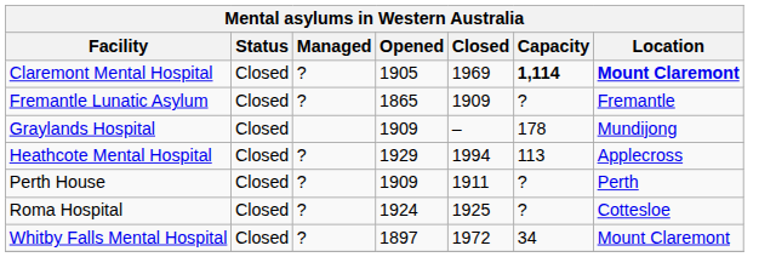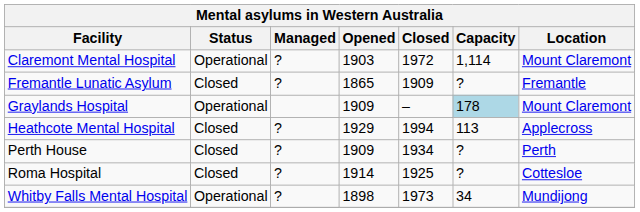 <table class="wikitable">
 <tr>
 <th bgcolor="#efefef" colspan=8>Mental asylums in Western Australia</th>
 </tr>
 <tr bgcolor="#efefef">
 <th>Facility</th>
 <th>Status</th>
 <th>Managed</th>
 <th>Opened</th>
 <th>Closed</th>
 <th>Capacity</th>
 <th>Location</th>
 </tr>
 <tr>
 <td><a href='#'>Claremont Mental Hospital</a></td>
-<td>Closed</td>
+<td>Operational</td>
 <td>?</td>
-<td>1905</td>
-<td>1969</td>
-<td><strong>1,114</strong></td>
-<td><strong><a href='#'>Mount Claremont</a></strong></td>
+<td>1903</td>
+<td>1972</td>
+<td>1,114</td>
+<td><a href='#'>Mount Claremont</a></td>
 </tr>
 <tr>
 <td><a href='#'>Fremantle Lunatic Asylum</a></td>
 <td>Closed</td>
 <td>?</td>
 <td>1865</td>
 <td>1909</td>
 <td>?</td>
 <td><a href='#'>Fremantle</a></td>
 </tr>
 <tr>
 <td><a href='#'>Graylands Hospital</a></td>
-<td>Closed</td>
+<td>Operational</td>
 <td></td>
 <td>1909</td>
 <td>–</td>
-<td>178</td>
-<td><a href='#'>Mundijong</a></td>
+<td style="background: lightblue;">178</td>
+<td><a href='#'>Mount Claremont</a></td>
 </tr>
 <tr>
 <td><a href='#'>Heathcote Mental Hospital</a></td>
 <td>Closed</td>
 <td>?</td>
 <td>1929</td>
 <td>1994</td>
 <td>113</td>
 <td><a href='#'>Applecross</a></td>
 </tr>
 <tr>
 <td>Perth House</td>
 <td>Closed</td>
 <td>?</td>
 <td>1909</td>
-<td>1911</td>
+<td>1934</td>
 <td>?</td>
 <td><a href='#'>Perth</a></td>
 </tr>
 <tr>
 <td>Roma Hospital</td>
 <td>Closed</td>
 <td>?</td>
-<td>1924</td>
+<td>1914</td>
 <td>1925</td>
 <td>?</td>
 <td><a href='#'>Cottesloe</a></td>
 </tr>
 <tr>
 <td><a href='#'>Whitby Falls Mental Hospital</a></td>
-<td>Closed</td>
+<td>Operational</td>
 <td>?</td>
-<td>1897</td>
-<td>1972</td>
+<td>1898</td>
+<td>1973</td>
 <td>34</td>
-<td><a href='#'>Mount Claremont</a></td>
+<td><a href='#'>Mundijong</a></td>
 </tr>
 <tr>
 </tr>
 </table>
